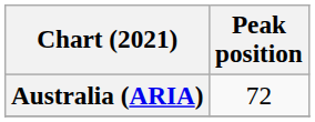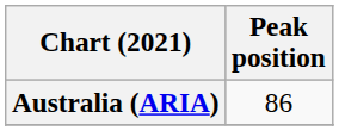 <table class="wikitable plainrowheaders" style="text-align:center;">
 <tr>
 <th>Chart (2021)</th>
 <th>Peak<br>position</th>
 </tr>
 <tr>
 <th scope="row">Australia (<a href='#'>ARIA</a>)</th>
-<td>72</td>
+<td>86</td>
 </tr>
 <tr>
 </tr>
 <tr>
 </tr>
 <tr>
 </tr>
 <tr>
 </tr>
 </table>
